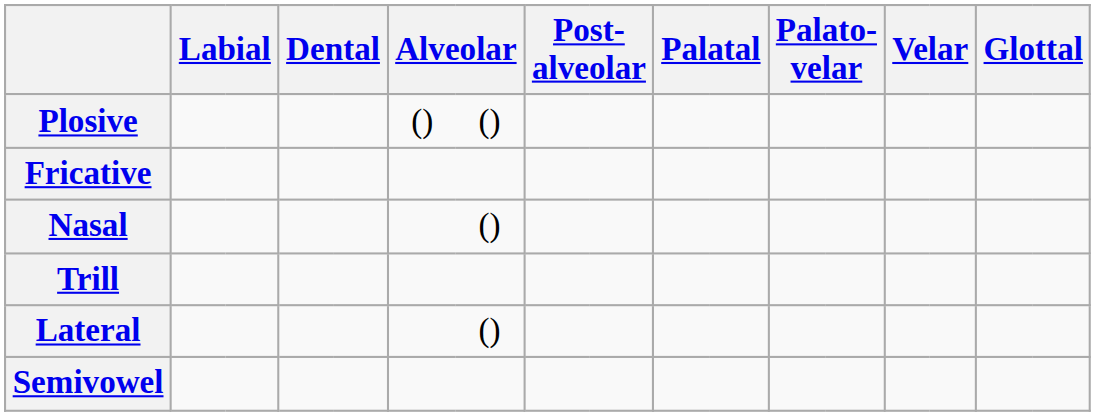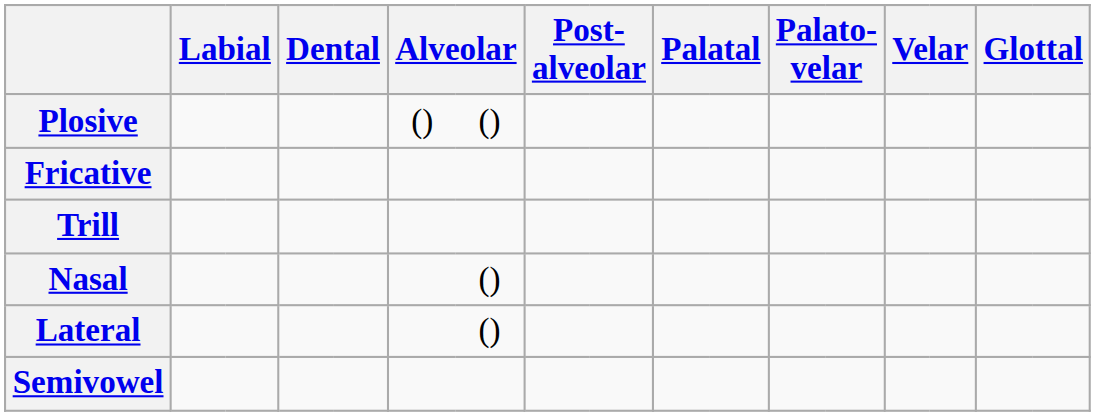 <table class="wikitable" style="text-align: center;">
 <tr>
 <th> </th>
 <th colspan="2"><a href='#'>Labial</a></th>
 <th colspan="2"><a href='#'>Dental</a></th>
 <th colspan="2"><a href='#'>Alveolar</a></th>
 <th colspan="2"><a href='#'>Post-<br>alveolar</a></th>
 <th colspan="2"><a href='#'>Palatal</a></th>
 <th colspan="2"><a href='#'>Palato-<br>velar</a></th>
 <th colspan="2"><a href='#'>Velar</a></th>
 <th colspan="2"><a href='#'>Glottal</a></th>
 </tr>
 <tr>
 <th><a href='#'>Plosive</a></th>
 <td style="border-right-width: 0;"></td>
 <td style="border-left-width: 0;"></td>
 <td style="border-right-width: 0;"></td>
 <td style="border-left-width: 0;"></td>
 <td style="border-right-width: 0;">()</td>
 <td style="border-left-width: 0;">()</td>
 <td style="border-right-width: 0;"></td>
 <td style="border-left-width: 0;"></td>
 <td style="border-right-width: 0;"> </td>
 <td style="border-left-width: 0;"> </td>
 <td style="border-right-width: 0;"></td>
 <td style="border-left-width: 0;"></td>
 <td style="border-right-width: 0;"></td>
 <td style="border-left-width: 0;"></td>
 <td style="border-right-width: 0;"> </td>
 <td style="border-left-width: 0;"> </td>
 </tr>
 <tr>
 <th><a href='#'>Fricative</a></th>
 <td style="border-right-width: 0;"></td>
 <td style="border-left-width: 0;"></td>
 <td style="border-right-width: 0;"> </td>
 <td style="border-left-width: 0;"> </td>
 <td style="border-right-width: 0;"></td>
 <td style="border-left-width: 0;"> </td>
 <td style="border-right-width: 0;"></td>
 <td style="border-left-width: 0;"> </td>
 <td style="border-right-width: 0;"> </td>
 <td style="border-left-width: 0;"> </td>
 <td style="border-right-width: 0;"></td>
 <td style="border-left-width: 0;"> </td>
 <td style="border-right-width: 0;"></td>
 <td style="border-left-width: 0;"></td>
 <td style="border-right-width: 0;"></td>
 <td style="border-left-width: 0;"> </td>
 </tr>
 <tr>
+<th><a href='#'>Trill</a></th>
+<td style="border-right-width: 0;"> </td>
+<td style="border-left-width: 0;"> </td>
+<td style="border-right-width: 0;"> </td>
+<td style="border-left-width: 0;"> </td>
+<td style="border-right-width: 0;"> </td>
+<td style="border-left-width: 0;"></td>
+<td style="border-right-width: 0;"> </td>
+<td style="border-left-width: 0;"></td>
+<td style="border-right-width: 0;"> </td>
+<td style="border-left-width: 0;"> </td>
+<td style="border-right-width: 0;"> </td>
+<td style="border-left-width: 0;"> </td>
+<td style="border-right-width: 0;"> </td>
+<td style="border-left-width: 0;"> </td>
+<td style="border-right-width: 0;"> </td>
+<td style="border-left-width: 0;"> </td>
+</tr>
+<tr>
 <th><a href='#'>Nasal</a></th>
 <td style="border-right-width: 0;"> </td>
 <td style="border-left-width: 0;"></td>
 <td style="border-right-width: 0;"> </td>
 <td style="border-left-width: 0;"></td>
 <td style="border-right-width: 0;"> </td>
 <td style="border-left-width: 0;">()</td>
 <td style="border-right-width: 0;"> </td>
 <td style="border-left-width: 0;"></td>
 <td style="border-right-width: 0;"> </td>
 <td style="border-left-width: 0;"> </td>
 <td style="border-right-width: 0;"> </td>
 <td style="border-left-width: 0;"></td>
 <td style="border-right-width: 0;"> </td>
 <td style="border-left-width: 0;"></td>
-<td style="border-right-width: 0;"> </td>
-<td style="border-left-width: 0;"> </td>
-</tr>
-<tr>
-<th><a href='#'>Trill</a></th>
-<td style="border-right-width: 0;"> </td>
-<td style="border-left-width: 0;"> </td>
-<td style="border-right-width: 0;"> </td>
-<td style="border-left-width: 0;"> </td>
-<td style="border-right-width: 0;"> </td>
-<td style="border-left-width: 0;"></td>
-<td style="border-right-width: 0;"> </td>
-<td style="border-left-width: 0;"></td>
-<td style="border-right-width: 0;"> </td>
-<td style="border-left-width: 0;"> </td>
-<td style="border-right-width: 0;"> </td>
-<td style="border-left-width: 0;"> </td>
-<td style="border-right-width: 0;"> </td>
-<td style="border-left-width: 0;"> </td>
 <td style="border-right-width: 0;"> </td>
 <td style="border-left-width: 0;"> </td>
 </tr>
 <tr>
 <th><a href='#'>Lateral</a></th>
 <td style="border-right-width: 0;"> </td>
 <td style="border-left-width: 0;"> </td>
 <td style="border-right-width: 0;"> </td>
 <td style="border-left-width: 0;"></td>
 <td style="border-right-width: 0;"> </td>
 <td style="border-left-width: 0;">()</td>
 <td style="border-right-width: 0;"> </td>
 <td style="border-left-width: 0;"></td>
 <td style="border-right-width: 0;"> </td>
 <td style="border-left-width: 0;"> </td>
 <td style="border-right-width: 0;"> </td>
 <td style="border-left-width: 0;"> </td>
 <td style="border-right-width: 0;"> </td>
 <td style="border-left-width: 0;"> </td>
 <td style="border-right-width: 0;"> </td>
 <td style="border-left-width: 0;"> </td>
 </tr>
 <tr>
 <th><a href='#'>Semivowel</a></th>
 <td style="border-right-width: 0;"> </td>
 <td style="border-left-width: 0;"> </td>
 <td style="border-right-width: 0;"> </td>
 <td style="border-left-width: 0;"> </td>
 <td style="border-right-width: 0;"> </td>
 <td style="border-left-width: 0;"> </td>
 <td style="border-right-width: 0;"> </td>
 <td style="border-left-width: 0;"> </td>
 <td style="border-right-width: 0;"> </td>
 <td style="border-left-width: 0;"></td>
 <td style="border-right-width: 0;"> </td>
 <td style="border-left-width: 0;"> </td>
 <td style="border-right-width: 0;"> </td>
 <td style="border-left-width: 0;"></td>
 <td style="border-right-width: 0;"> </td>
 <td style="border-left-width: 0;"> </td>
 </tr>
 </table>
